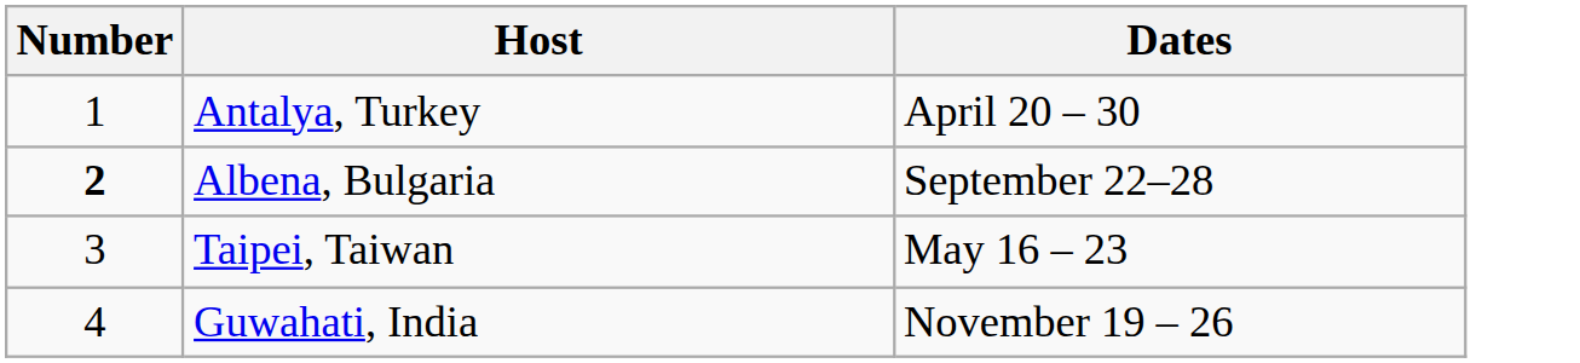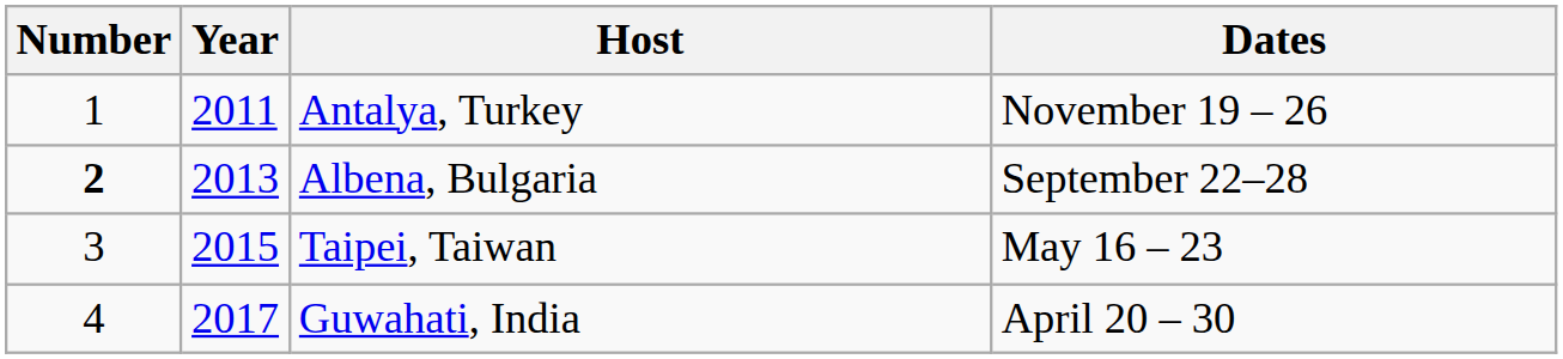 <table class="wikitable">
 <tr>
 <th width=20>Number</th>
+<th width=20>Year</th>
 <th width=250>Host</th>
 <th width=200>Dates</th>
 </tr>
 <tr>
 <td align=center>1</td>
+<td><a href='#'>2011</a></td>
 <td> <a href='#'>Antalya</a>, Turkey</td>
-<td>April 20 – 30</td>
+<td>November 19 – 26</td>
 </tr>
 <tr>
 <td align=center><strong>2</strong></td>
+<td><a href='#'>2013</a></td>
 <td> <a href='#'>Albena</a>, Bulgaria</td>
 <td>September 22–28</td>
 </tr>
 <tr>
 <td align=center>3</td>
+<td><a href='#'>2015</a></td>
 <td> <a href='#'>Taipei</a>, Taiwan</td>
 <td>May 16 – 23</td>
 </tr>
 <tr>
 <td align=center>4</td>
+<td><a href='#'>2017</a></td>
 <td> <a href='#'>Guwahati</a>, India</td>
-<td>November 19 – 26</td>
+<td>April 20 – 30</td>
 </tr>
 </table>
